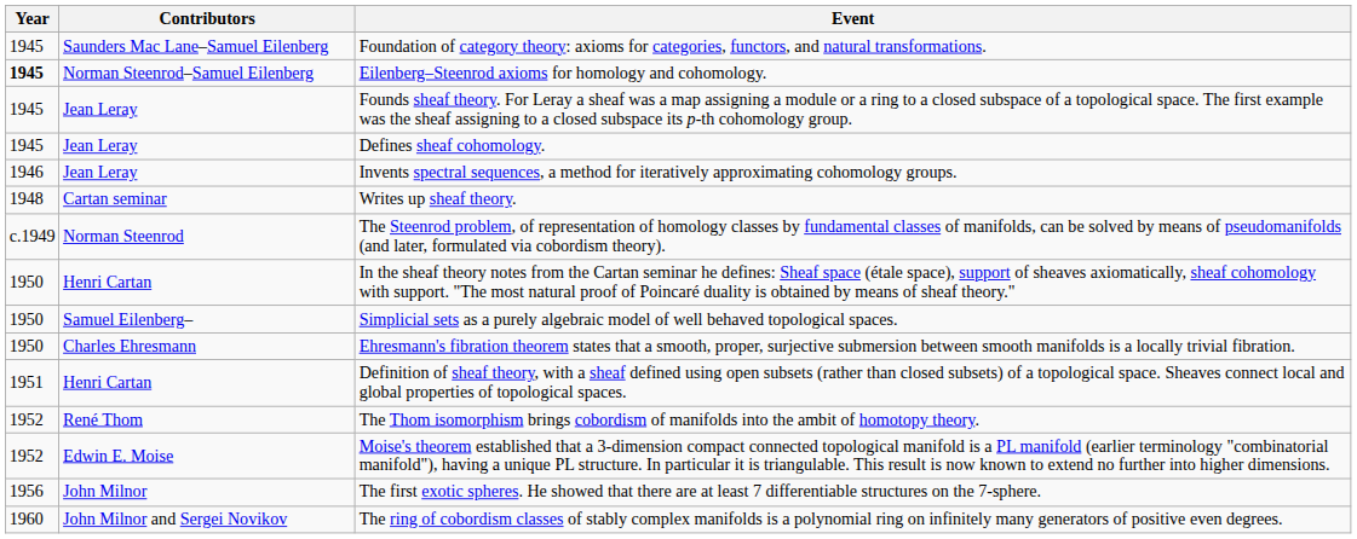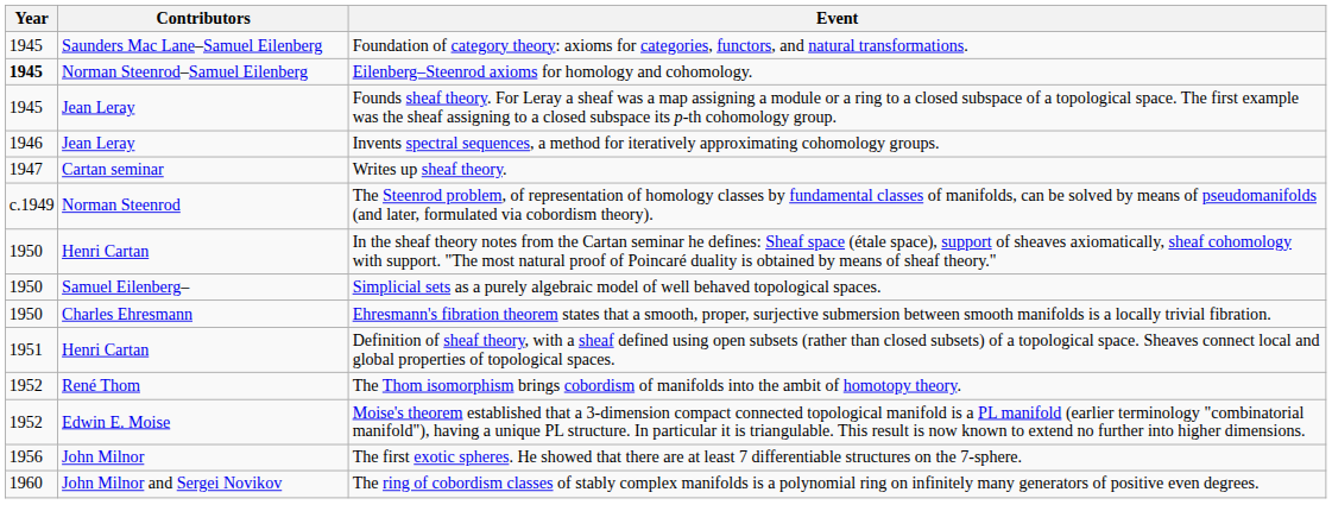 <table class="wikitable sortable" width="100%">
 <tr>
 <th>Year</th>
 <th style="width:22%">Contributors</th>
 <th>Event</th>
 </tr>
 <tr>
 <td>1945</td>
 <td><a href='#'>Saunders Mac Lane</a>–<a href='#'>Samuel Eilenberg</a></td>
 <td>Foundation of <a href='#'>category theory</a>: axioms for <a href='#'>categories</a>, <a href='#'>functors</a>, and <a href='#'>natural transformations</a>.</td>
 </tr>
 <tr>
 <td><strong>1945</strong></td>
 <td><a href='#'>Norman Steenrod</a>–<a href='#'>Samuel Eilenberg</a></td>
 <td><a href='#'>Eilenberg–Steenrod axioms</a> for homology and cohomology.</td>
 </tr>
 <tr>
 <td>1945</td>
 <td><a href='#'>Jean Leray</a></td>
 <td>Founds <a href='#'>sheaf theory</a>. For Leray a sheaf was a map assigning a module or a ring to a closed subspace of a topological space. The first example was the sheaf assigning to a closed subspace its <em>p</em>-th cohomology group.</td>
 </tr>
 <tr>
-<td>1945</td>
-<td><a href='#'>Jean Leray</a></td>
-<td>Defines <a href='#'>sheaf cohomology</a>.</td>
-</tr>
-<tr>
 <td>1946</td>
 <td><a href='#'>Jean Leray</a></td>
 <td>Invents <a href='#'>spectral sequences</a>, a method for iteratively approximating cohomology groups.</td>
 </tr>
 <tr>
-<td>1948</td>
+<td>1947</td>
 <td><a href='#'>Cartan seminar</a></td>
 <td>Writes up <a href='#'>sheaf theory</a>.</td>
 </tr>
 <tr>
 <td>c.1949</td>
 <td><a href='#'>Norman Steenrod</a></td>
 <td>The <a href='#'>Steenrod problem</a>, of representation of homology classes by <a href='#'>fundamental classes</a> of manifolds, can be solved by means of <a href='#'>pseudomanifolds</a> (and later, formulated via cobordism theory).</td>
 </tr>
 <tr>
 <td>1950</td>
 <td><a href='#'>Henri Cartan</a></td>
 <td>In the sheaf theory notes from the Cartan seminar he defines: <a href='#'>Sheaf space</a> (étale space), <a href='#'>support</a> of sheaves axiomatically, <a href='#'>sheaf cohomology</a> with support. "The most natural proof of Poincaré duality is obtained by means of sheaf theory."</td>
 </tr>
 <tr>
 <td>1950</td>
 <td><a href='#'>Samuel Eilenberg</a>–</td>
 <td><a href='#'>Simplicial sets</a> as a purely algebraic model of well behaved topological spaces.</td>
 </tr>
 <tr>
 <td>1950</td>
 <td><a href='#'>Charles Ehresmann</a></td>
 <td><a href='#'>Ehresmann's fibration theorem</a> states that a smooth, proper, surjective submersion between smooth manifolds is a locally trivial fibration.</td>
 </tr>
 <tr>
 <td>1951</td>
 <td><a href='#'>Henri Cartan</a></td>
 <td>Definition of <a href='#'>sheaf theory</a>, with a <a href='#'>sheaf</a> defined using open subsets (rather than closed subsets) of a topological space. Sheaves connect local and global properties of topological spaces.</td>
 </tr>
 <tr>
 <td>1952</td>
 <td><a href='#'>René Thom</a></td>
 <td>The <a href='#'>Thom isomorphism</a> brings <a href='#'>cobordism</a> of manifolds into the ambit of <a href='#'>homotopy theory</a>.</td>
 </tr>
 <tr>
 <td>1952</td>
 <td><a href='#'>Edwin E. Moise</a></td>
 <td><a href='#'>Moise's theorem</a> established that a 3-dimension compact connected topological manifold is a <a href='#'>PL manifold</a> (earlier terminology "combinatorial manifold"), having a unique PL structure. In particular it is triangulable. This result is now known to extend no further into higher dimensions.</td>
 </tr>
 <tr>
 <td>1956</td>
 <td><a href='#'>John Milnor</a></td>
 <td>The first <a href='#'>exotic spheres</a>. He showed that there are at least 7 differentiable structures on the 7-sphere.</td>
 </tr>
 <tr>
 <td>1960</td>
 <td><a href='#'>John Milnor</a> and <a href='#'>Sergei Novikov</a></td>
 <td>The <a href='#'>ring of cobordism classes</a> of stably complex manifolds is a polynomial ring on infinitely many generators of positive even degrees.</td>
 </tr>
 </table>
